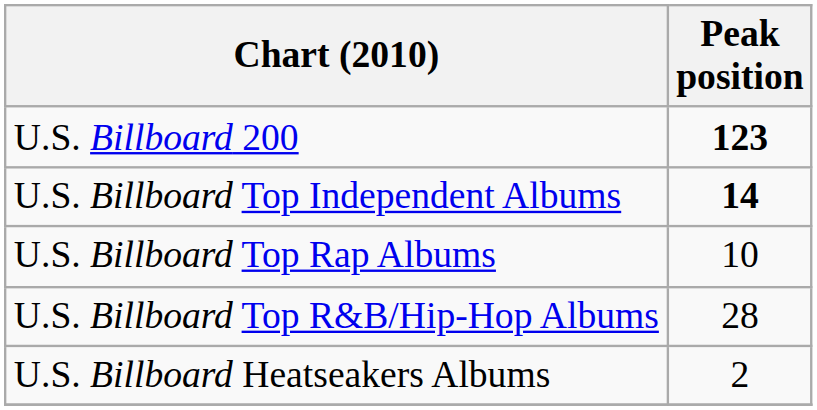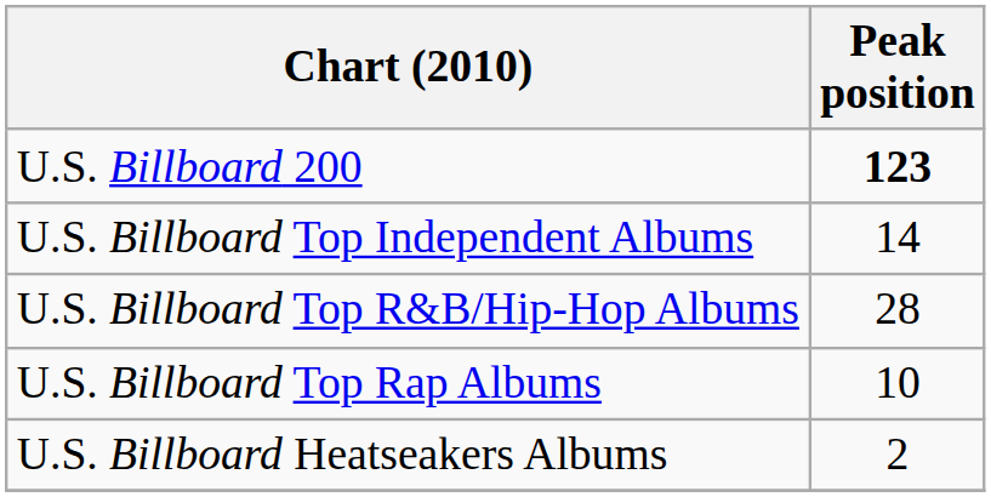 <table class="wikitable">
 <tr>
 <th align="left">Chart (2010)</th>
 <th align="center">Peak<br>position</th>
 </tr>
 <tr>
 <td>U.S. <a href='#'><em>Billboard</em> 200</a></td>
 <td align="center"><strong>123</strong></td>
 </tr>
 <tr>
 <td>U.S. <em>Billboard</em> <a href='#'>Top Independent Albums</a></td>
-<td align="center"><strong>14 </strong></td>
+<td align="center">14 </td>
+</tr>
+<tr>
+<td>U.S. <em>Billboard</em> <a href='#'>Top R&B/Hip-Hop Albums</a></td>
+<td align="center">28 </td>
 </tr>
 <tr>
 <td>U.S. <em>Billboard</em> <a href='#'>Top Rap Albums</a></td>
 <td align="center">10 </td>
-</tr>
-<tr>
-<td>U.S. <em>Billboard</em> <a href='#'>Top R&B/Hip-Hop Albums</a></td>
-<td align="center">28 </td>
 </tr>
 <tr>
 <td>U.S. <em>Billboard</em> Heatseakers Albums</td>
 <td align="center">2 </td>
 </tr>
 <tr>
 </tr>
 </table>
